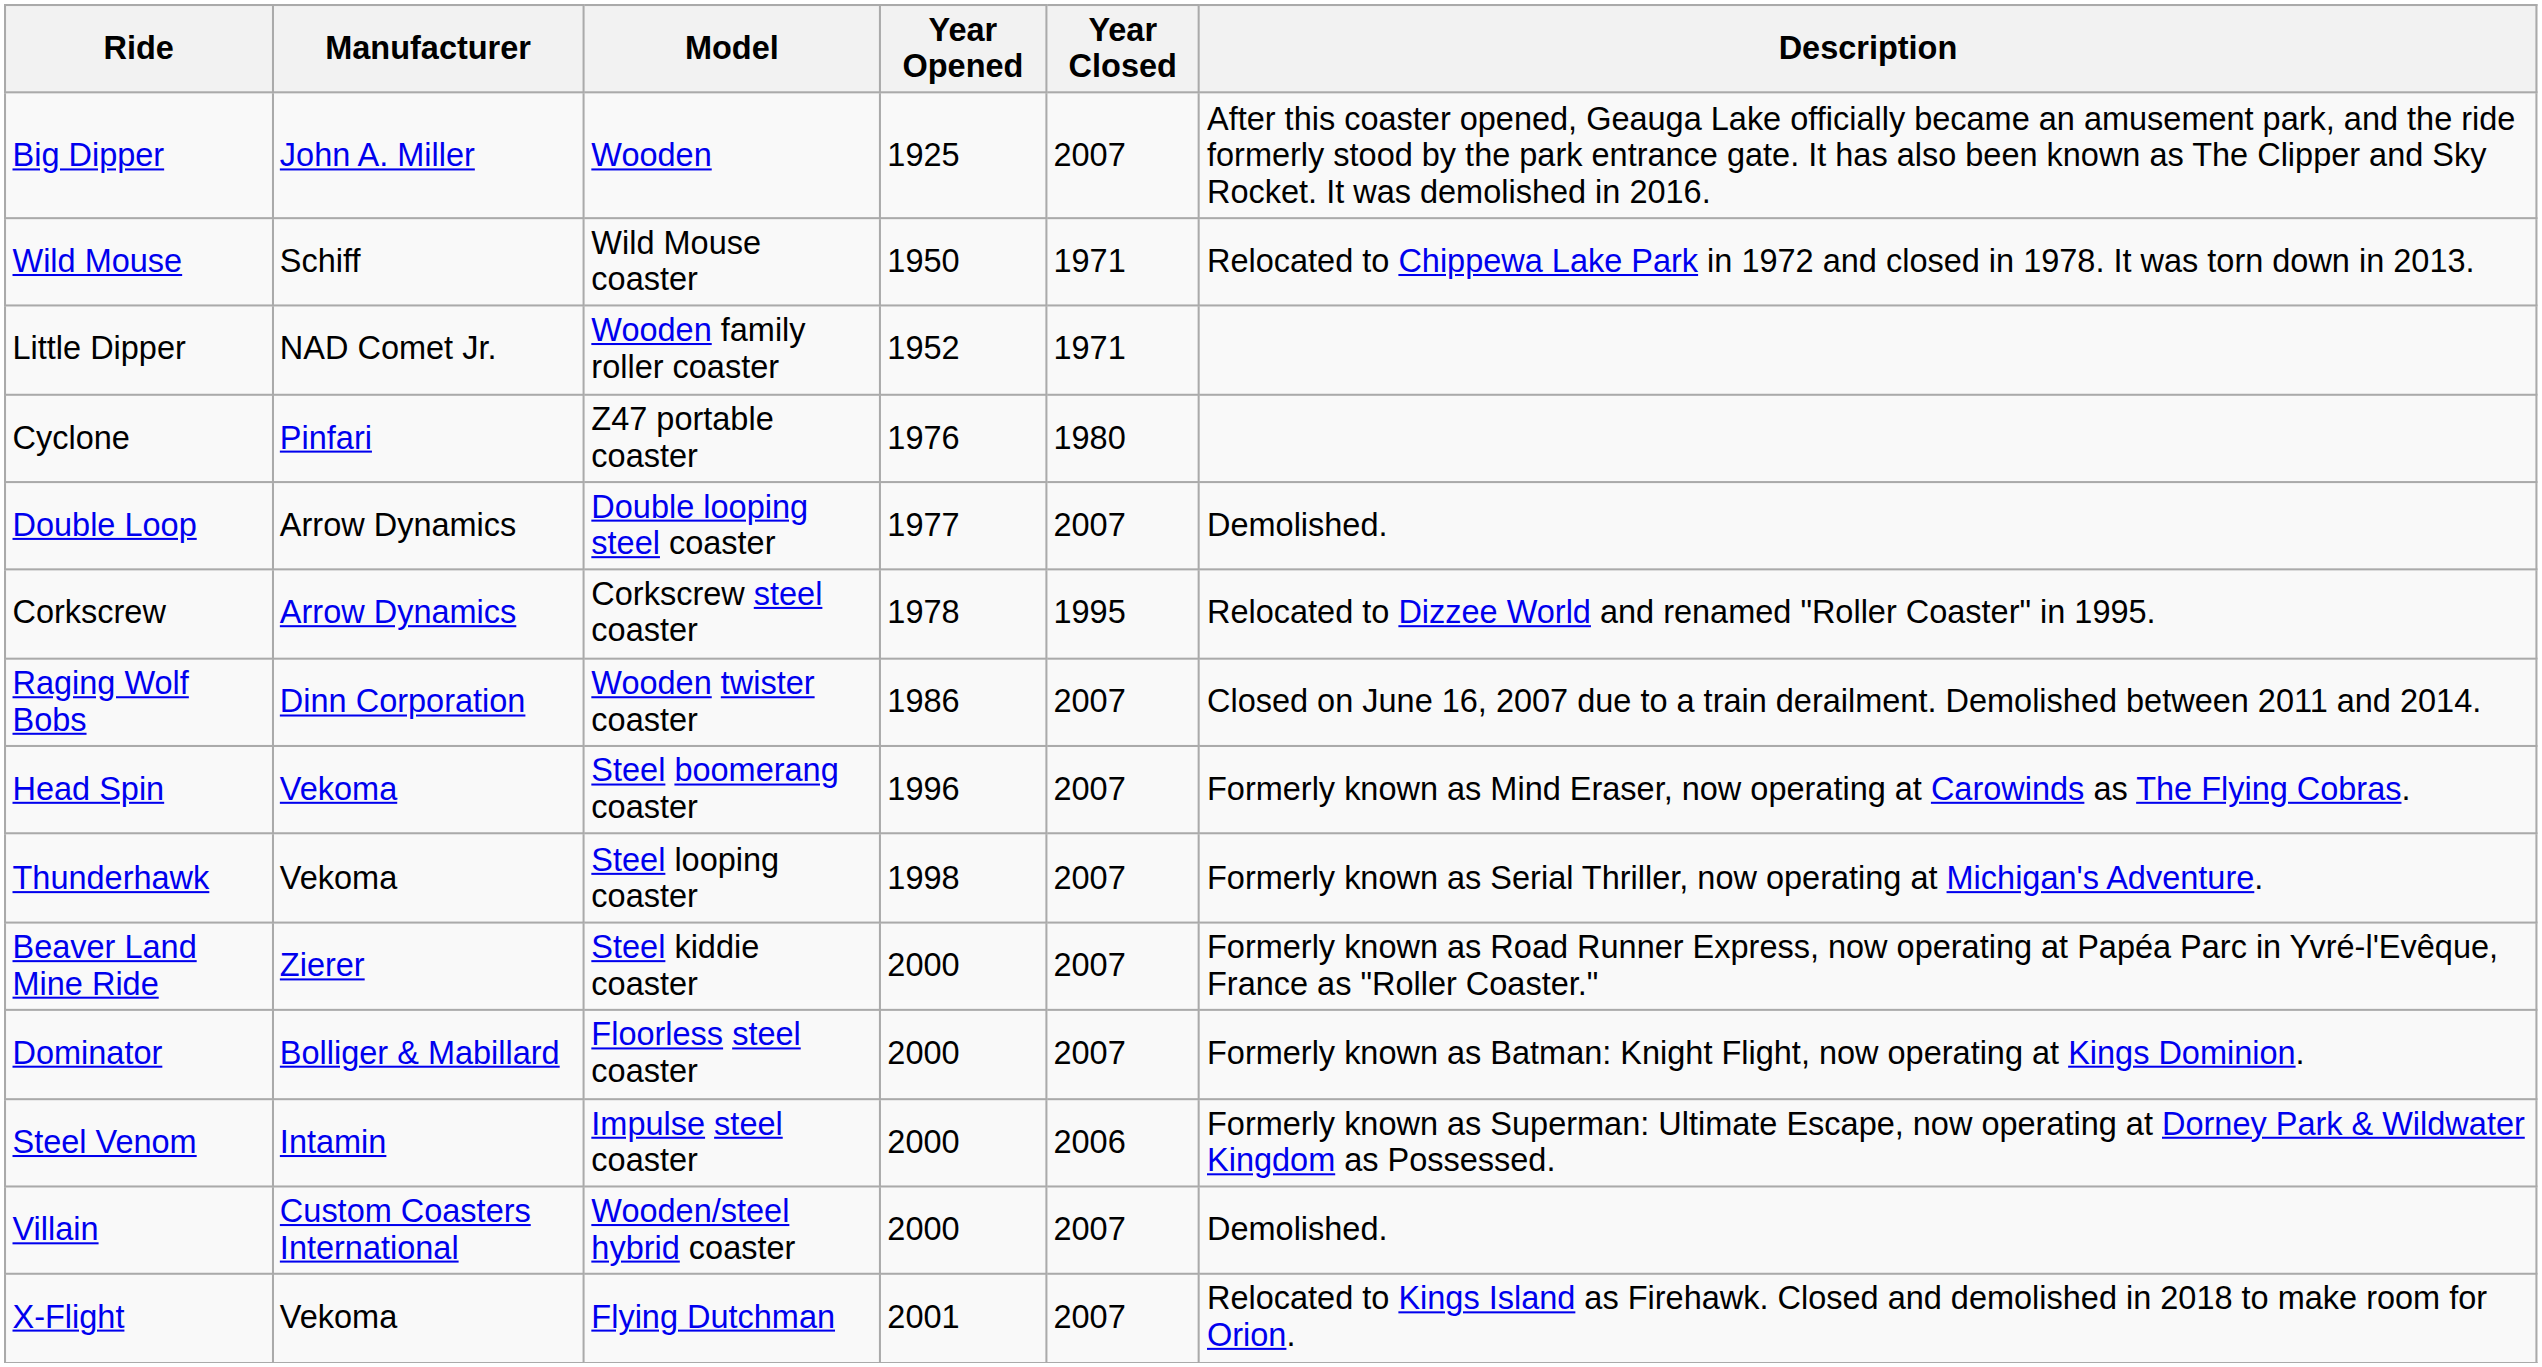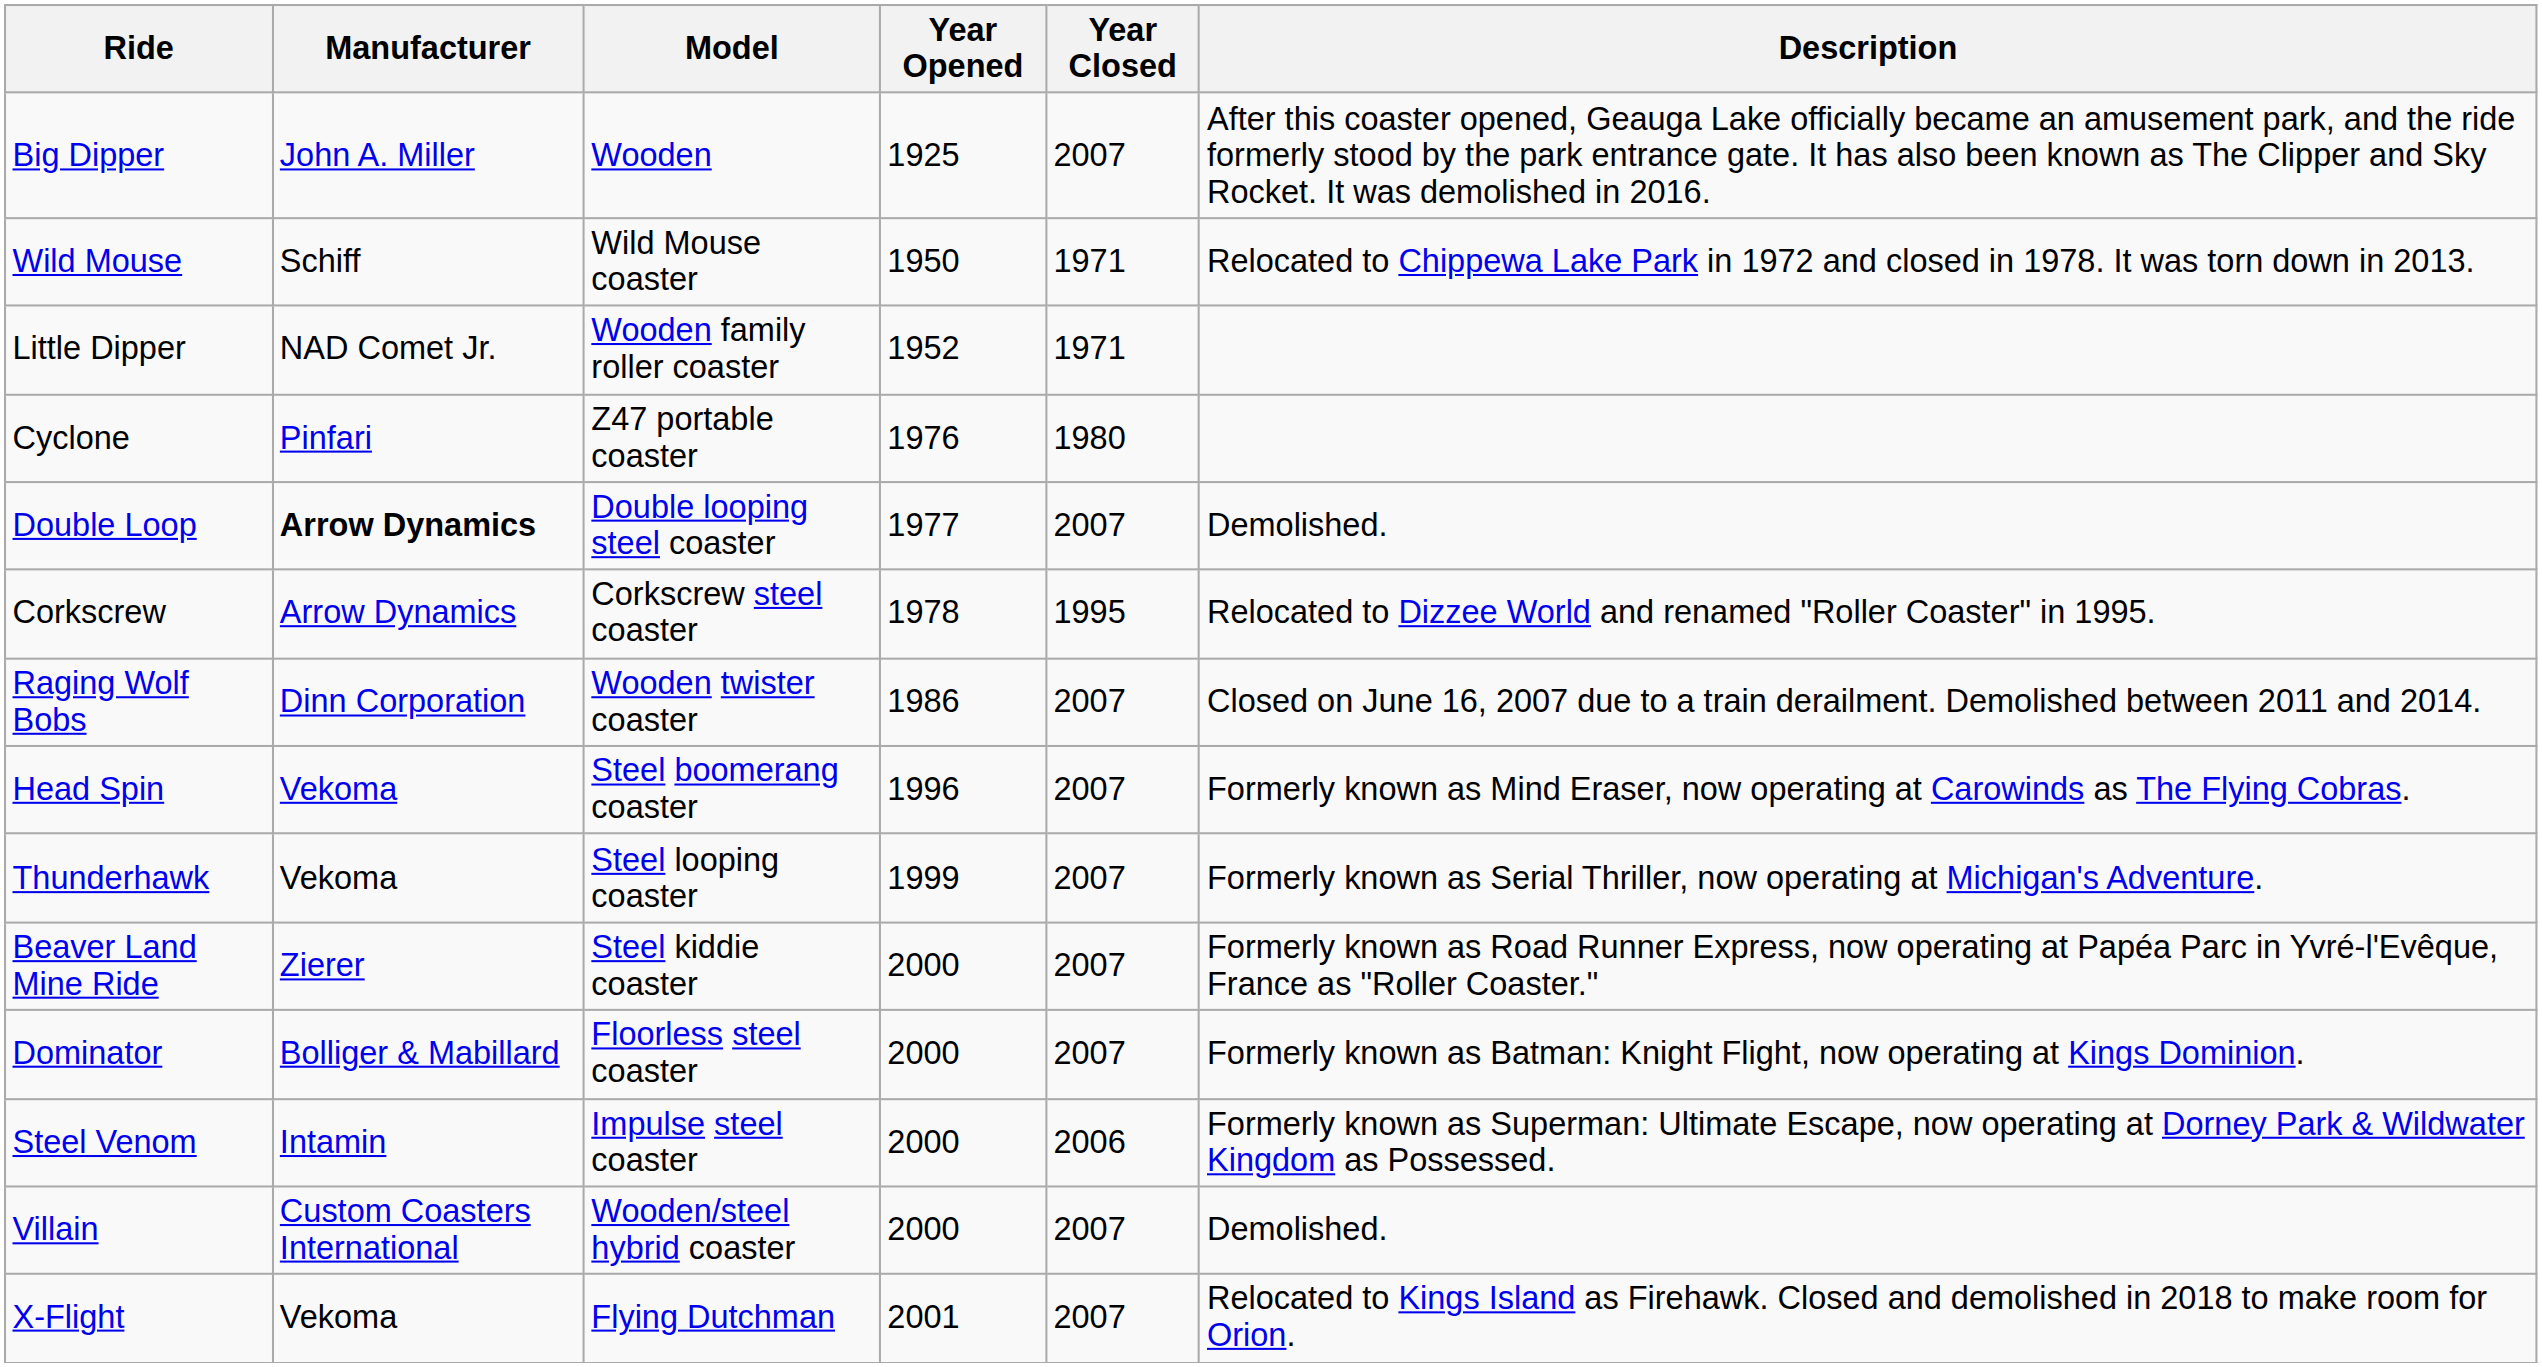 <table class="wikitable sortable">
 <tr>
 <th>Ride</th>
 <th>Manufacturer</th>
 <th>Model</th>
 <th>Year Opened</th>
 <th>Year Closed</th>
 <th class="unsortable">Description</th>
 </tr>
 <tr>
 <td><a href='#'>Big Dipper</a></td>
 <td><a href='#'>John A. Miller</a></td>
 <td><a href='#'>Wooden</a></td>
 <td>1925</td>
 <td>2007</td>
 <td>After this coaster opened, Geauga Lake officially became an amusement park, and the ride formerly stood by the park entrance gate. It has also been known as The Clipper and Sky Rocket. It was demolished in 2016.</td>
 </tr>
 <tr>
 <td><a href='#'>Wild Mouse</a></td>
 <td>Schiff</td>
 <td>Wild Mouse coaster</td>
 <td>1950</td>
 <td>1971</td>
 <td>Relocated to <a href='#'>Chippewa Lake Park</a> in 1972 and closed in 1978. It was torn down in 2013.</td>
 </tr>
 <tr>
 <td>Little Dipper</td>
 <td>NAD Comet Jr.</td>
 <td><a href='#'>Wooden</a> family roller coaster</td>
 <td>1952</td>
 <td>1971</td>
 <td></td>
 </tr>
 <tr>
 <td>Cyclone</td>
 <td><a href='#'>Pinfari</a></td>
 <td>Z47 portable coaster</td>
 <td>1976</td>
 <td>1980</td>
 <td></td>
 </tr>
 <tr>
 <td><a href='#'>Double Loop</a></td>
-<td>Arrow Dynamics</td>
+<td><strong>Arrow Dynamics</strong></td>
 <td><a href='#'>Double looping</a> <a href='#'>steel</a> coaster</td>
 <td>1977</td>
 <td>2007</td>
 <td>Demolished.</td>
 </tr>
 <tr>
 <td>Corkscrew</td>
 <td><a href='#'>Arrow Dynamics</a></td>
 <td>Corkscrew <a href='#'>steel</a> coaster</td>
 <td>1978</td>
 <td>1995</td>
 <td>Relocated to <a href='#'>Dizzee World</a> and renamed "Roller Coaster" in 1995.</td>
 </tr>
 <tr>
 <td><a href='#'>Raging Wolf Bobs</a></td>
 <td><a href='#'>Dinn Corporation</a></td>
 <td><a href='#'>Wooden</a> <a href='#'>twister</a> coaster</td>
 <td>1986</td>
 <td>2007</td>
 <td>Closed on June 16, 2007 due to a train derailment. Demolished between 2011 and 2014.</td>
 </tr>
 <tr>
 <td><a href='#'>Head Spin</a></td>
 <td><a href='#'>Vekoma</a></td>
 <td><a href='#'>Steel</a> <a href='#'>boomerang</a> coaster</td>
 <td>1996</td>
 <td>2007</td>
 <td>Formerly known as Mind Eraser, now operating at <a href='#'>Carowinds</a> as <a href='#'>The Flying Cobras</a>.</td>
 </tr>
 <tr>
 <td><a href='#'>Thunderhawk</a></td>
 <td>Vekoma</td>
 <td><a href='#'>Steel</a> looping coaster</td>
-<td>1998</td>
+<td>1999</td>
 <td>2007</td>
 <td>Formerly known as Serial Thriller, now operating at <a href='#'>Michigan's Adventure</a>.</td>
 </tr>
 <tr>
 <td><a href='#'>Beaver Land Mine Ride</a></td>
 <td><a href='#'>Zierer</a></td>
 <td><a href='#'>Steel</a> kiddie coaster</td>
 <td>2000</td>
 <td>2007</td>
 <td>Formerly known as Road Runner Express, now operating at Papéa Parc in Yvré-l'Evêque, France as "Roller Coaster."</td>
 </tr>
 <tr>
 <td><a href='#'>Dominator</a></td>
 <td><a href='#'>Bolliger & Mabillard</a></td>
 <td><a href='#'>Floorless</a> <a href='#'>steel</a> coaster</td>
 <td>2000</td>
 <td>2007</td>
 <td>Formerly known as Batman: Knight Flight, now operating at <a href='#'>Kings Dominion</a>.</td>
 </tr>
 <tr>
 <td><a href='#'>Steel Venom</a></td>
 <td><a href='#'>Intamin</a></td>
 <td><a href='#'>Impulse</a> <a href='#'>steel</a> coaster</td>
 <td>2000</td>
 <td>2006</td>
 <td>Formerly known as Superman: Ultimate Escape, now operating at <a href='#'>Dorney Park & Wildwater Kingdom</a> as Possessed.</td>
 </tr>
 <tr>
 <td><a href='#'>Villain</a></td>
 <td><a href='#'>Custom Coasters International</a></td>
 <td><a href='#'>Wooden/steel hybrid</a> coaster</td>
 <td>2000</td>
 <td>2007</td>
 <td>Demolished.</td>
 </tr>
 <tr>
 <td><a href='#'>X-Flight</a></td>
 <td>Vekoma</td>
 <td><a href='#'>Flying Dutchman</a></td>
 <td>2001</td>
 <td>2007</td>
 <td>Relocated to <a href='#'>Kings Island</a> as Firehawk. Closed and demolished in 2018 to make room for <a href='#'>Orion</a>.</td>
 </tr>
 <tr>
 </tr>
 </table>
